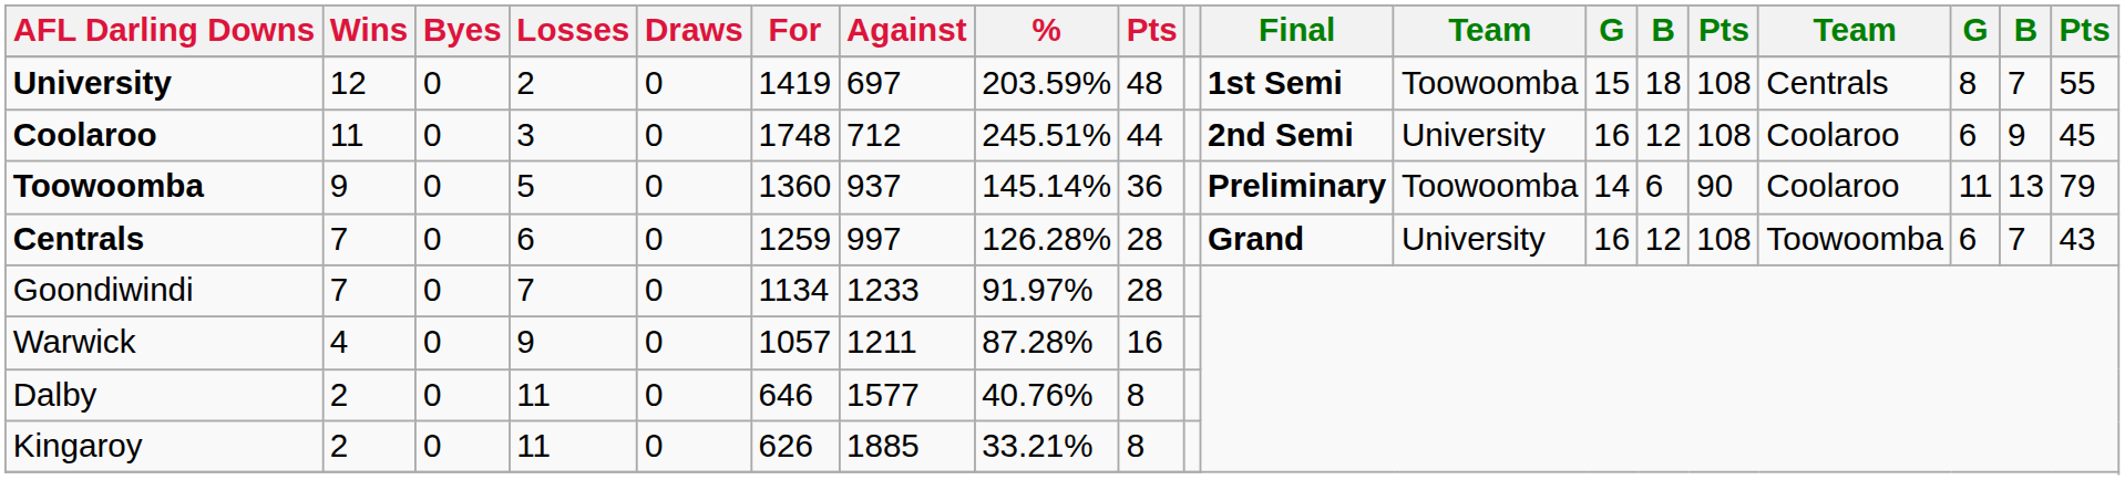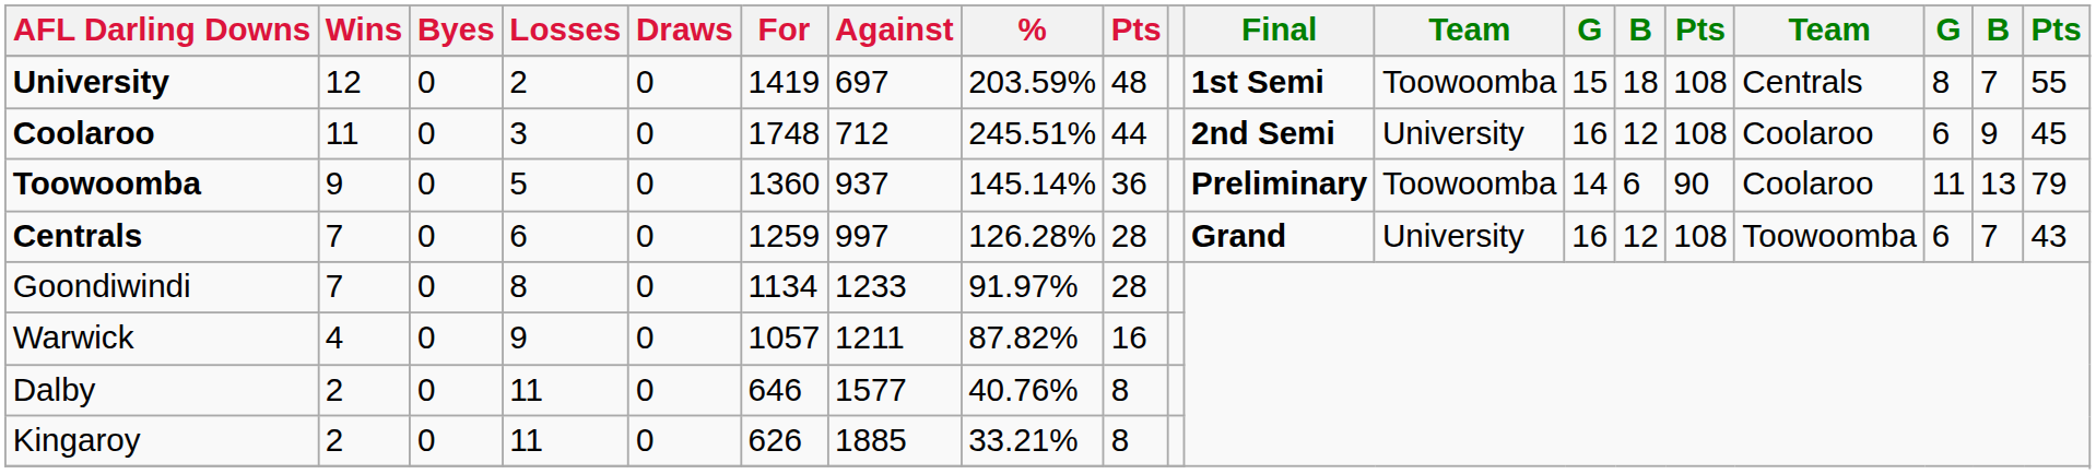 <table class="wikitable">
 <tr>
 <th style="color:crimson">AFL Darling Downs</th>
 <th style="color:crimson">Wins</th>
 <th style="color:crimson">Byes</th>
 <th style="color:crimson">Losses</th>
 <th style="color:crimson">Draws</th>
 <th style="color:crimson">For</th>
 <th style="color:crimson">Against</th>
 <th style="color:crimson">%</th>
 <th style="color:crimson">Pts</th>
 <th></th>
 <th style="color:green">Final</th>
 <th style="color:green">Team</th>
 <th style="color:green">G</th>
 <th style="color:green">B</th>
 <th style="color:green">Pts</th>
 <th style="color:green">Team</th>
 <th style="color:green">G</th>
 <th style="color:green">B</th>
 <th style="color:green">Pts</th>
 </tr>
 <tr>
 </tr>
 <tr>
 </tr>
 <tr>
 <td><strong>	University	</strong></td>
 <td>12</td>
 <td>0</td>
 <td>2</td>
 <td>0</td>
 <td>1419</td>
 <td>697</td>
 <td>203.59%</td>
 <td>48</td>
 <td></td>
 <td><strong>1st Semi</strong></td>
 <td>Toowoomba</td>
 <td>15</td>
 <td>18</td>
 <td>108</td>
 <td>Centrals</td>
 <td>8</td>
 <td>7</td>
 <td>55</td>
 </tr>
 <tr>
 <td><strong>	Coolaroo	</strong></td>
 <td>11</td>
 <td>0</td>
 <td>3</td>
 <td>0</td>
 <td>1748</td>
 <td>712</td>
 <td>245.51%</td>
 <td>44</td>
 <td></td>
 <td><strong>2nd Semi</strong></td>
 <td>University</td>
 <td>16</td>
 <td>12</td>
 <td>108</td>
 <td>Coolaroo</td>
 <td>6</td>
 <td>9</td>
 <td>45</td>
 </tr>
 <tr>
 <td><strong>	Toowoomba	</strong></td>
 <td>9</td>
 <td>0</td>
 <td>5</td>
 <td>0</td>
 <td>1360</td>
 <td>937</td>
 <td>145.14%</td>
 <td>36</td>
 <td></td>
 <td><strong>Preliminary</strong></td>
 <td>Toowoomba</td>
 <td>14</td>
 <td>6</td>
 <td>90</td>
 <td>Coolaroo</td>
 <td>11</td>
 <td>13</td>
 <td>79</td>
 </tr>
 <tr>
 <td><strong>	Centrals	</strong></td>
 <td>7</td>
 <td>0</td>
 <td>6</td>
 <td>0</td>
 <td>1259</td>
 <td>997</td>
 <td>126.28%</td>
 <td>28</td>
 <td></td>
 <td><strong>Grand</strong></td>
 <td>University</td>
 <td>16</td>
 <td>12</td>
 <td>108</td>
 <td>Toowoomba</td>
 <td>6</td>
 <td>7</td>
 <td>43</td>
 </tr>
 <tr>
 <td>Goondiwindi</td>
 <td>7</td>
 <td>0</td>
-<td>7</td>
+<td>8</td>
 <td>0</td>
 <td>1134</td>
 <td>1233</td>
 <td>91.97%</td>
 <td>28</td>
 <td></td>
 </tr>
 <tr>
 <td>Warwick</td>
 <td>4</td>
 <td>0</td>
 <td>9</td>
 <td>0</td>
 <td>1057</td>
 <td>1211</td>
-<td>87.28%</td>
+<td>87.82%</td>
 <td>16</td>
 <td></td>
 </tr>
 <tr>
 <td>Dalby</td>
 <td>2</td>
 <td>0</td>
 <td>11</td>
 <td>0</td>
 <td>646</td>
 <td>1577</td>
 <td>40.76%</td>
 <td>8</td>
 <td></td>
 </tr>
 <tr>
 <td>Kingaroy</td>
 <td>2</td>
 <td>0</td>
 <td>11</td>
 <td>0</td>
 <td>626</td>
 <td>1885</td>
 <td>33.21%</td>
 <td>8</td>
 <td></td>
 </tr>
 <tr>
 </tr>
 </table>
